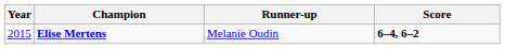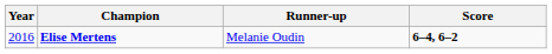 <table class="wikitable" style="font-size:90%">
 <tr>
 <th>Year</th>
 <th width="200">Champion</th>
 <th width="200">Runner-up</th>
 <th width="145">Score</th>
 </tr>
 <tr>
-<td><a href='#'>2015</a></td>
+<td><a href='#'>2016</a></td>
 <td> <strong><a href='#'>Elise Mertens</a></strong></td>
 <td> <a href='#'>Melanie Oudin</a></td>
 <td><strong>6–4, 6–2</strong></td>
 </tr>
 </table>
